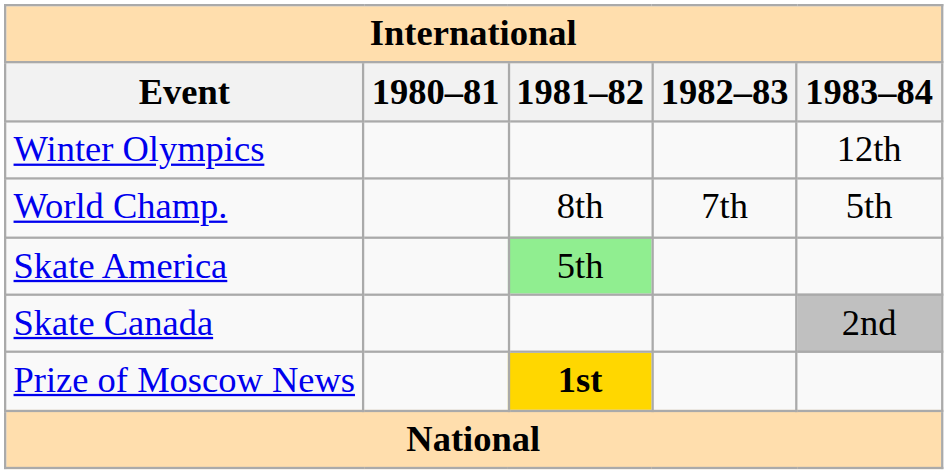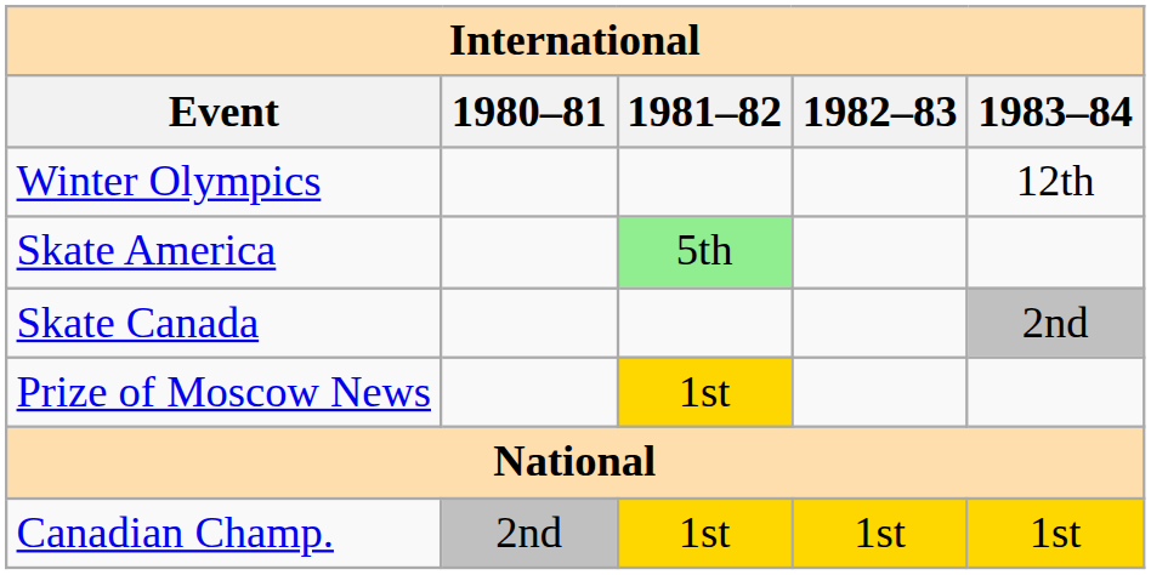 <table class="wikitable" style="text-align:center">
 <tr>
 <th style="background-color: #ffdead; " colspan=5 align=center>International</th>
 </tr>
 <tr>
 <th>Event</th>
 <th>1980–81</th>
 <th>1981–82</th>
 <th>1982–83</th>
 <th>1983–84</th>
 </tr>
 <tr>
 <td align=left><a href='#'>Winter Olympics</a></td>
 <td></td>
 <td></td>
 <td></td>
 <td>12th</td>
 </tr>
 <tr>
-<td align=left><a href='#'>World Champ.</a></td>
-<td></td>
-<td>8th</td>
-<td>7th</td>
-<td>5th</td>
-</tr>
-<tr>
 <td align=left><a href='#'>Skate America</a></td>
 <td></td>
 <td style="background: lightgreen;">5th</td>
 <td></td>
 <td></td>
 </tr>
 <tr>
 <td align=left><a href='#'>Skate Canada</a></td>
 <td></td>
 <td></td>
 <td></td>
 <td bgcolor=silver>2nd</td>
 </tr>
 <tr>
 <td align=left><a href='#'>Prize of Moscow News</a></td>
 <td></td>
-<td bgcolor=gold><strong>1st</strong></td>
+<td bgcolor=gold>1st</td>
 <td></td>
 <td></td>
 </tr>
 <tr>
 <th style="background-color: #ffdead; " colspan=5 align=center>National</th>
 </tr>
+<tr>
+<td align=left><a href='#'>Canadian Champ.</a></td>
+<td bgcolor=silver>2nd</td>
+<td bgcolor=gold>1st</td>
+<td bgcolor=gold>1st</td>
+<td bgcolor=gold>1st</td>
+</tr>
 </table>
